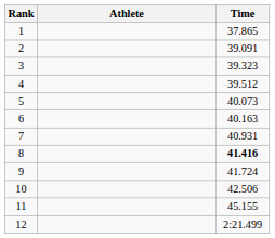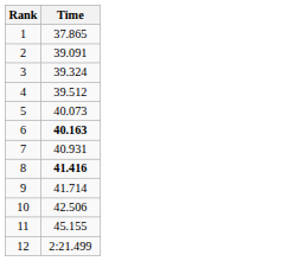 <table class=wikitable style="text-align:center">
 <tr>
 <th width=40>Rank</th>
-<th width=250>Athlete</th>
 <th width=70>Time</th>
 </tr>
 <tr>
 <td>1</td>
-<td align=left></td>
 <td>37.865</td>
 </tr>
 <tr>
 <td>2</td>
-<td align=left></td>
 <td>39.091</td>
 </tr>
 <tr>
 <td>3</td>
-<td align=left></td>
-<td>39.323</td>
+<td>39.324</td>
 </tr>
 <tr>
 <td>4</td>
-<td align=left></td>
 <td>39.512</td>
 </tr>
 <tr>
 <td>5</td>
-<td align=left></td>
 <td>40.073</td>
 </tr>
 <tr>
 <td>6</td>
-<td align=left></td>
-<td>40.163</td>
+<td><strong>40.163</strong></td>
 </tr>
 <tr>
 <td>7</td>
-<td align=left></td>
 <td>40.931</td>
 </tr>
 <tr>
 <td>8</td>
-<td align=left></td>
 <td><strong>41.416</strong></td>
 </tr>
 <tr>
 <td>9</td>
-<td align=left></td>
-<td>41.724</td>
+<td>41.714</td>
 </tr>
 <tr>
 <td>10</td>
-<td align=left></td>
 <td>42.506</td>
 </tr>
 <tr>
 <td>11</td>
-<td align=left></td>
 <td>45.155</td>
 </tr>
 <tr>
 <td>12</td>
-<td align=left></td>
 <td>2:21.499</td>
 </tr>
 </table>
